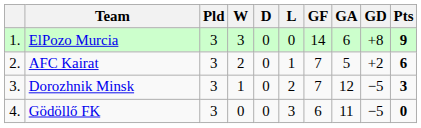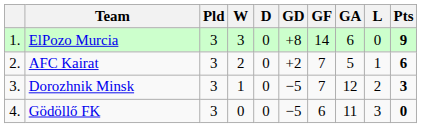 <table class=wikitable style="text-align:center">
 <tr>
 <th width=15></th>
 <th width=180>Team</th>
 <th width=20>Pld</th>
 <th width=20>W</th>
 <th width=20>D</th>
-<th width=20>L</th>
+<th width=20>GD</th>
 <th width=20>GF</th>
 <th width=20>GA</th>
-<th width=20>GD</th>
+<th width=20>L</th>
 <th width=20>Pts</th>
 </tr>
 <tr bgcolor=#ccffcc>
 <td>1.</td>
 <td align=left> <a href='#'>ElPozo Murcia</a></td>
 <td>3</td>
 <td>3</td>
 <td>0</td>
-<td>0</td>
+<td>+8</td>
 <td>14</td>
 <td>6</td>
-<td>+8</td>
+<td>0</td>
 <td><strong>9</strong></td>
 </tr>
 <tr>
 <td>2.</td>
 <td align=left> <a href='#'>AFC Kairat</a></td>
 <td>3</td>
 <td>2</td>
 <td>0</td>
-<td>1</td>
+<td>+2</td>
 <td>7</td>
 <td>5</td>
-<td>+2</td>
+<td>1</td>
 <td><strong>6</strong></td>
 </tr>
 <tr>
 <td>3.</td>
 <td align=left> <a href='#'>Dorozhnik Minsk</a></td>
 <td>3</td>
 <td>1</td>
 <td>0</td>
-<td>2</td>
+<td>−5</td>
 <td>7</td>
 <td>12</td>
-<td>−5</td>
+<td>2</td>
 <td><strong>3</strong></td>
 </tr>
 <tr>
 <td>4.</td>
 <td align=left> <a href='#'>Gödöllő FK</a></td>
 <td>3</td>
 <td>0</td>
 <td>0</td>
-<td>3</td>
+<td>−5</td>
 <td>6</td>
 <td>11</td>
-<td>−5</td>
+<td>3</td>
 <td><strong>0</strong></td>
 </tr>
 </table>
